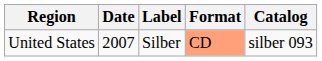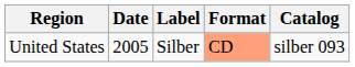 <table class="wikitable">
 <tr>
 <th>Region</th>
 <th>Date</th>
 <th>Label</th>
 <th>Format</th>
 <th>Catalog</th>
 </tr>
 <tr>
 <td>United States</td>
-<td>2007</td>
+<td>2005</td>
 <td>Silber</td>
 <td style="background: lightsalmon;">CD</td>
 <td>silber 093</td>
 </tr>
 </table>
